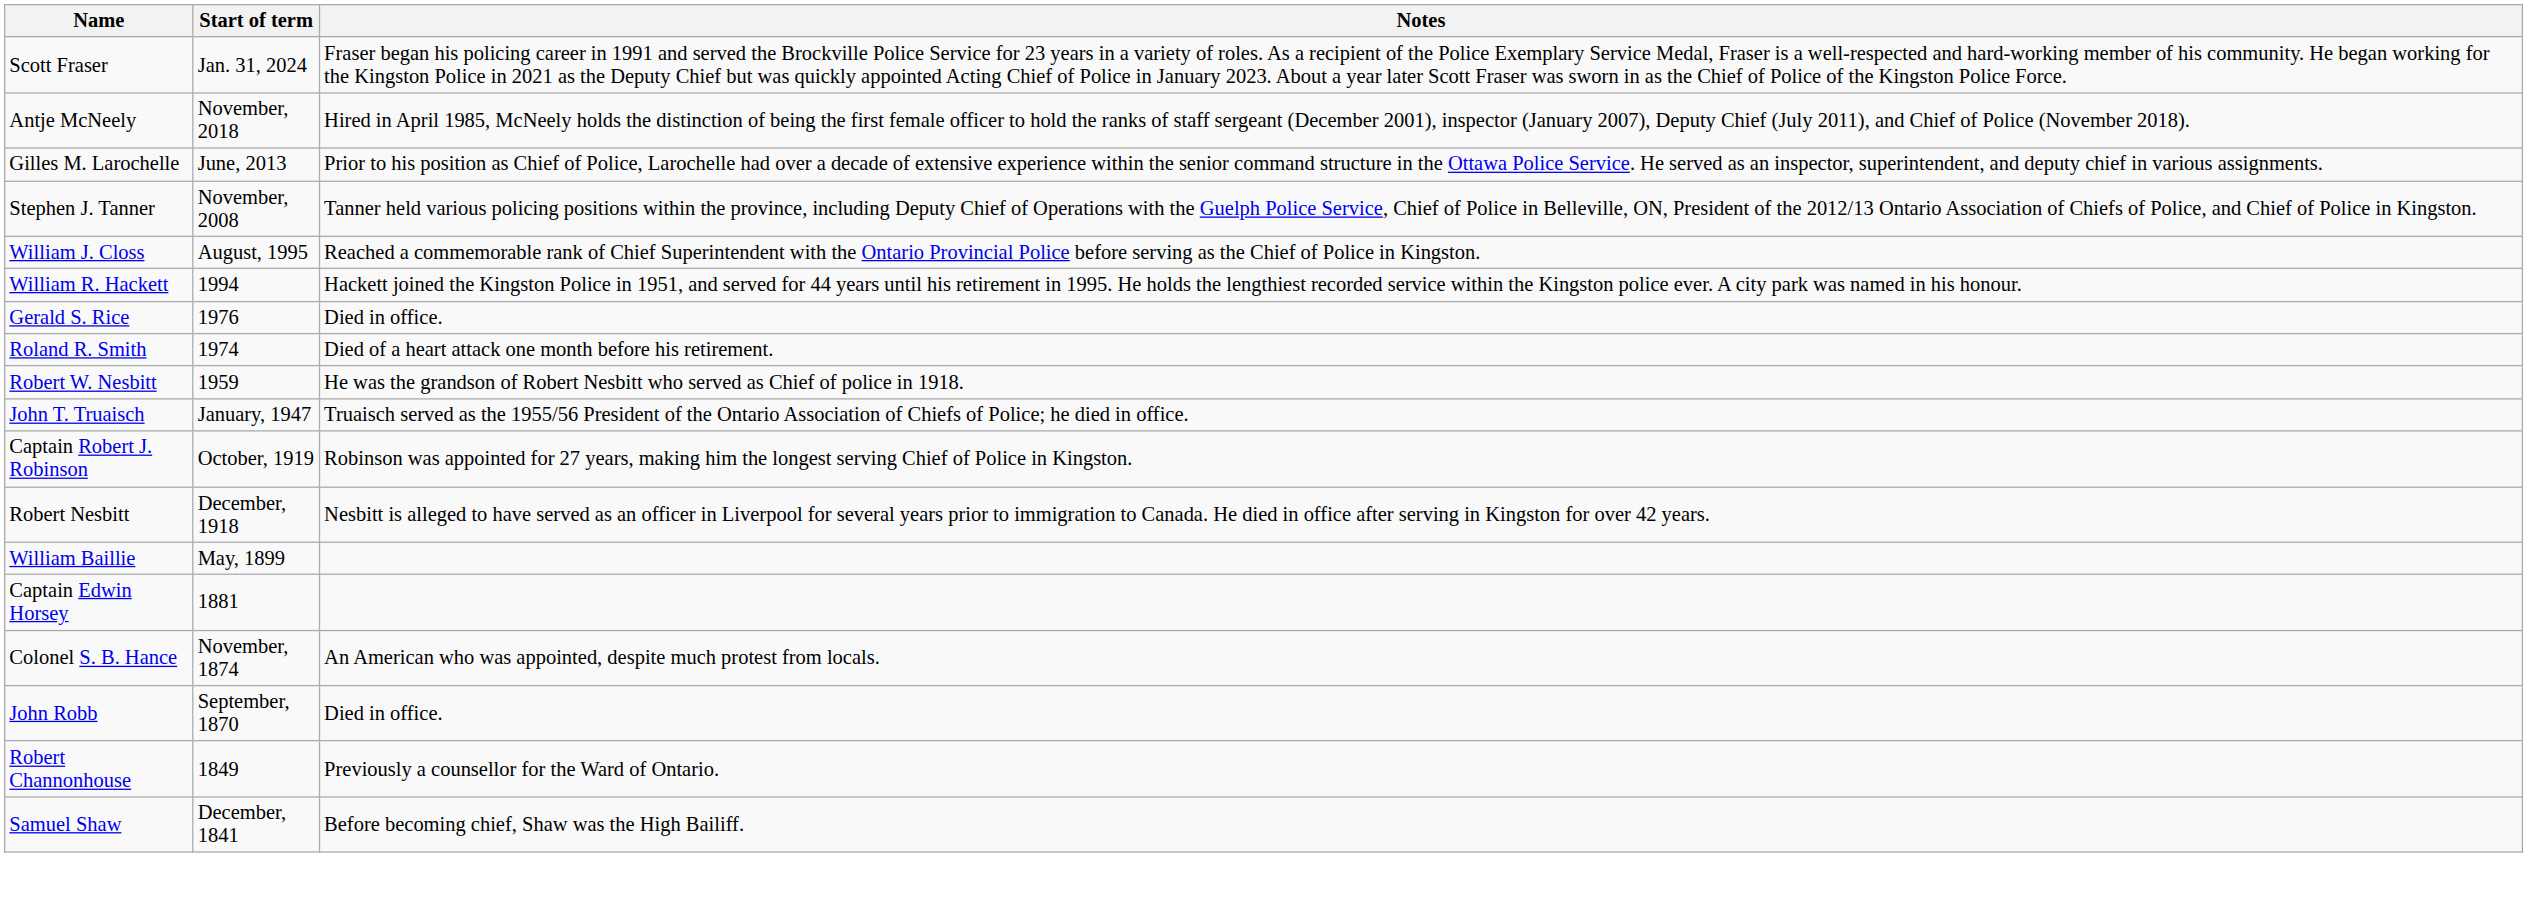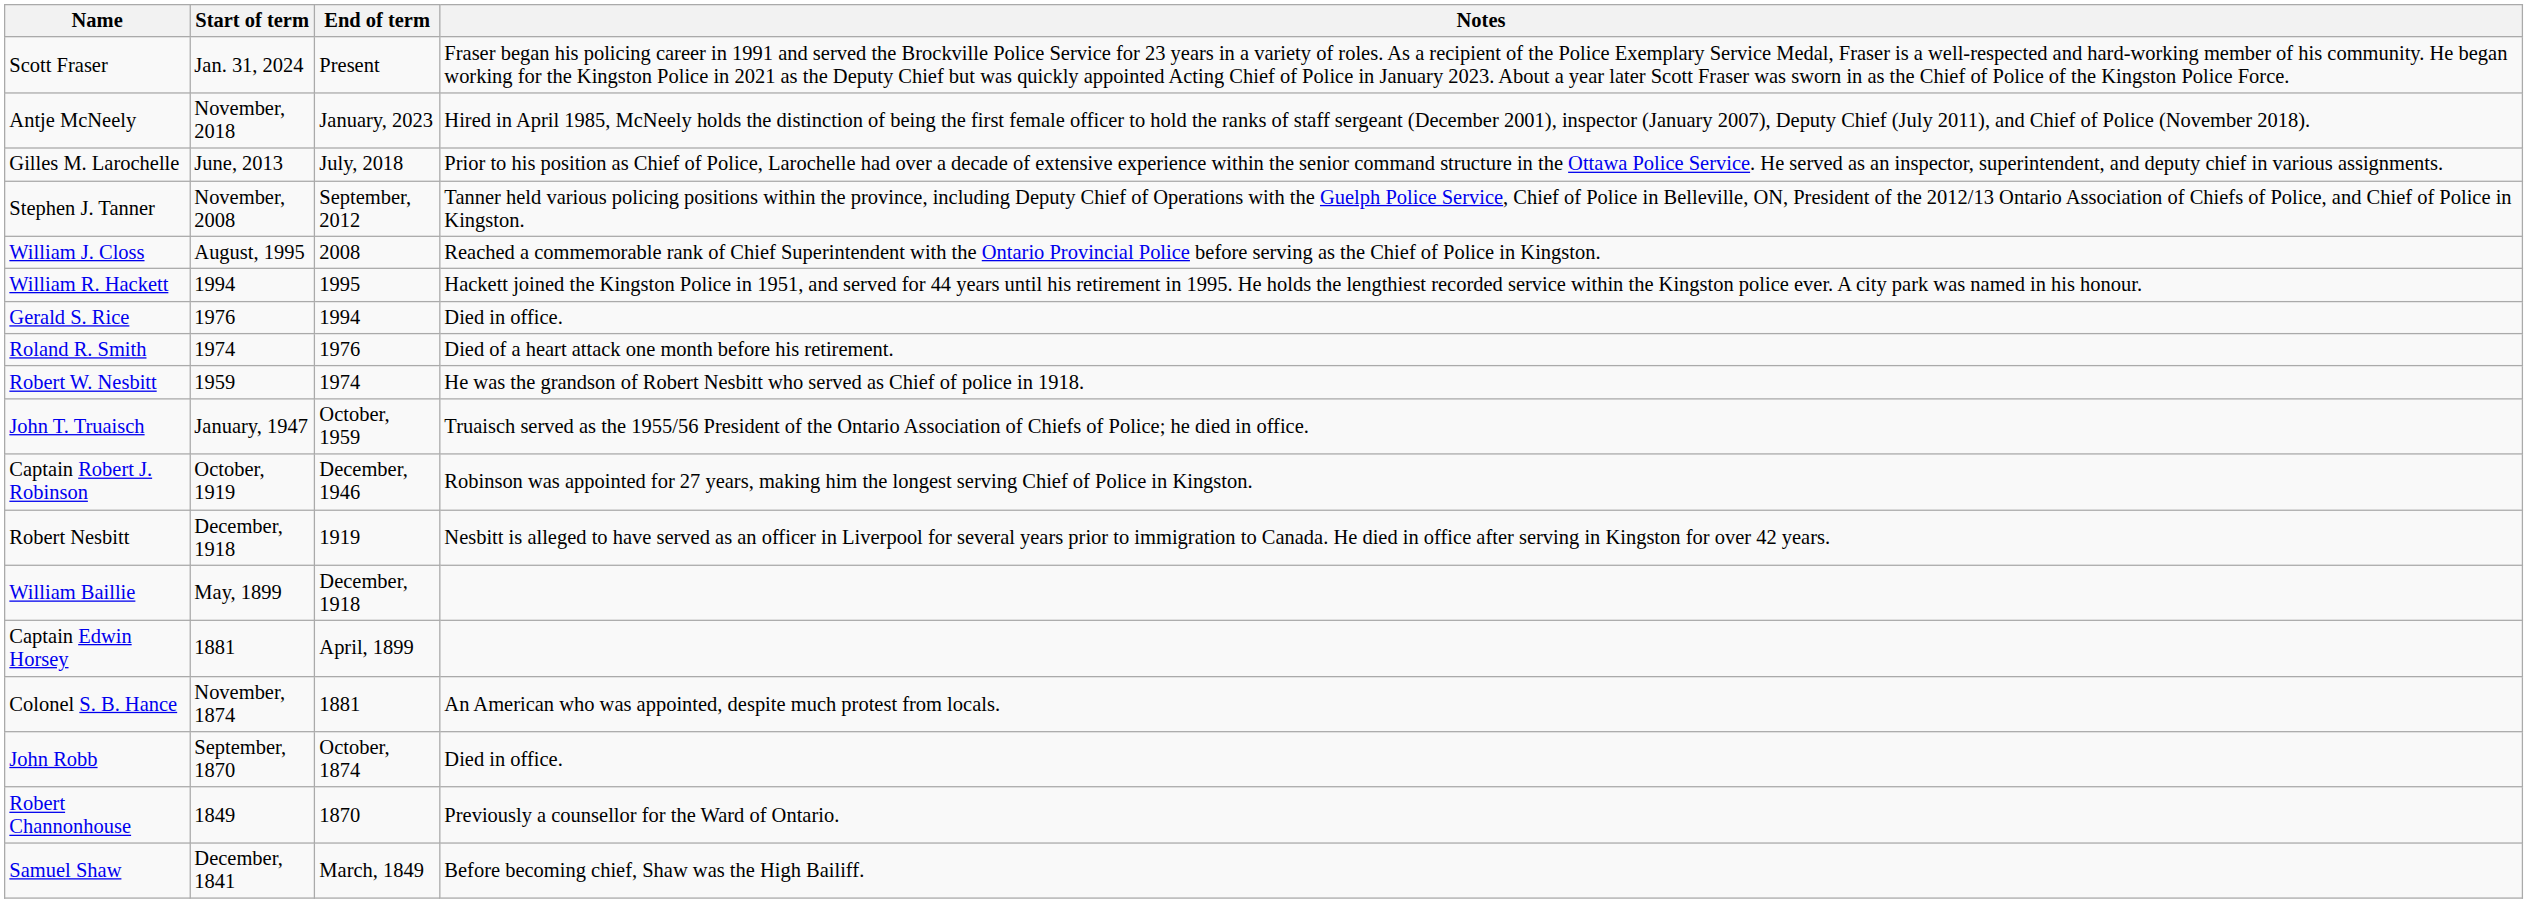 <table class="wikitable">
 <tr>
 <th>Name</th>
 <th>Start of term</th>
+<th>End of term</th>
 <th>Notes</th>
 </tr>
 <tr>
 <td>Scott Fraser</td>
 <td>Jan. 31, 2024</td>
+<td>Present</td>
 <td>Fraser began his policing career in 1991 and served the Brockville Police Service for 23 years in a variety of roles. As a recipient of the Police Exemplary Service Medal, Fraser is a well-respected and hard-working member of his community. He began working for the Kingston Police in 2021 as the Deputy Chief but was quickly appointed Acting Chief of Police in January 2023. About a year later Scott Fraser was sworn in as the Chief of Police of the Kingston Police Force.</td>
 </tr>
 <tr>
 <td>Antje McNeely</td>
 <td>November, 2018</td>
+<td>January, 2023</td>
 <td>Hired in April 1985, McNeely holds the distinction of being the first female officer to hold the ranks of staff sergeant (December 2001), inspector (January 2007), Deputy Chief (July 2011), and Chief of Police (November 2018).</td>
 </tr>
 <tr>
 <td>Gilles M. Larochelle</td>
 <td>June, 2013</td>
+<td>July, 2018</td>
 <td>Prior to his position as Chief of Police, Larochelle had over a decade of extensive experience within the senior command structure in the <a href='#'>Ottawa Police Service</a>. He served as an inspector, superintendent, and deputy chief in various assignments.</td>
 </tr>
 <tr>
 <td>Stephen J. Tanner</td>
 <td>November, 2008</td>
+<td>September, 2012</td>
 <td>Tanner held various policing positions within the province, including Deputy Chief of Operations with the <a href='#'>Guelph Police Service</a>, Chief of Police in Belleville, ON, President of the 2012/13 Ontario Association of Chiefs of Police, and Chief of Police in Kingston.</td>
 </tr>
 <tr>
 <td><a href='#'>William J. Closs</a></td>
 <td>August, 1995</td>
+<td>2008</td>
 <td>Reached a commemorable rank of Chief Superintendent with the <a href='#'>Ontario Provincial Police</a> before serving as the Chief of Police in Kingston.</td>
 </tr>
 <tr>
 <td><a href='#'>William R. Hackett</a></td>
 <td>1994</td>
+<td>1995</td>
 <td>Hackett joined the Kingston Police in 1951, and served for 44 years until his retirement in 1995. He holds the lengthiest recorded service within the Kingston police ever. A city park was named in his honour.</td>
 </tr>
 <tr>
 <td><a href='#'>Gerald S. Rice</a></td>
 <td>1976</td>
+<td>1994</td>
 <td>Died in office.</td>
 </tr>
 <tr>
 <td><a href='#'>Roland R. Smith</a></td>
 <td>1974</td>
+<td>1976</td>
 <td>Died of a heart attack one month before his retirement.</td>
 </tr>
 <tr>
 <td><a href='#'>Robert W. Nesbitt</a></td>
 <td>1959</td>
+<td>1974</td>
 <td>He was the grandson of Robert Nesbitt who served as Chief of police in 1918.</td>
 </tr>
 <tr>
 <td><a href='#'>John T. Truaisch</a></td>
 <td>January, 1947</td>
+<td>October, 1959</td>
 <td>Truaisch served as the 1955/56 President of the Ontario Association of Chiefs of Police; he died in office.</td>
 </tr>
 <tr>
 <td>Captain <a href='#'>Robert J. Robinson</a></td>
 <td>October, 1919</td>
+<td>December, 1946</td>
 <td>Robinson was appointed for 27 years, making him the longest serving Chief of Police in Kingston.</td>
 </tr>
 <tr>
 <td>Robert Nesbitt</td>
 <td>December, 1918</td>
+<td>1919</td>
 <td>Nesbitt is alleged to have served as an officer in Liverpool for several years prior to immigration to Canada. He died in office after serving in Kingston for over 42 years.</td>
 </tr>
 <tr>
 <td><a href='#'>William Baillie</a></td>
 <td>May, 1899</td>
+<td>December, 1918</td>
 <td></td>
 </tr>
 <tr>
 <td>Captain <a href='#'>Edwin Horsey</a></td>
 <td>1881</td>
+<td>April, 1899</td>
 <td></td>
 </tr>
 <tr>
 <td>Colonel <a href='#'>S. B. Hance</a></td>
 <td>November, 1874</td>
+<td>1881</td>
 <td>An American who was appointed, despite much protest from locals.</td>
 </tr>
 <tr>
 <td><a href='#'>John Robb</a></td>
 <td>September, 1870</td>
+<td>October, 1874</td>
 <td>Died in office.</td>
 </tr>
 <tr>
 <td><a href='#'>Robert Channonhouse</a></td>
 <td>1849</td>
+<td>1870</td>
 <td>Previously a counsellor for the Ward of Ontario.</td>
 </tr>
 <tr>
 <td><a href='#'>Samuel Shaw</a></td>
 <td>December, 1841</td>
+<td>March, 1849</td>
 <td>Before becoming chief, Shaw was the High Bailiff.</td>
 </tr>
 </table>
